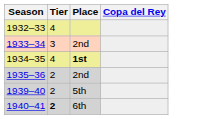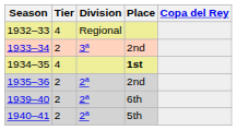 <table class="wikitable">
 <tr style="background:#f0f6fa;">
 <th>Season</th>
 <th>Tier</th>
+<th>Division</th>
 <th>Place</th>
 <th><a href='#'>Copa del Rey</a></th>
 </tr>
 <tr>
 <td style="background:#EFEF99;">1932–33</td>
 <td style="background:#EFEF99;">4</td>
+<td style="background:#EFEF99;">Regional</td>
 <td style="background:#EFEF99;"></td>
 <th style="background:#efefef;"></th>
 </tr>
 <tr>
 <td style="background:#FFD3BD;"><a href='#'>1933–34</a></td>
-<td style="background:#FFD3BD;">3</td>
+<td style="background:#FFD3BD;">2</td>
+<td style="background:#FFD3BD;"><a href='#'>3ª</a></td>
 <td style="background:#FFD3BD;">2nd</td>
 <th style="background:#efefef;"></th>
 </tr>
 <tr>
 <td style="background:#EFEF99;">1934–35</td>
 <td style="background:#EFEF99;">4</td>
+<td style="background:#EFEF99;"></td>
 <td style="background:#EFEF99;"><strong>1st</strong></td>
 <th style="background:#efefef;"></th>
 </tr>
 <tr>
 <td style="background:#D3D3D3;"><a href='#'>1935–36</a></td>
 <td style="background:#D3D3D3;">2</td>
+<td style="background:#D3D3D3;"><a href='#'>2ª</a></td>
 <td style="background:#D3D3D3;">2nd</td>
 <td style="background:#efefef;"></td>
 </tr>
 <tr>
 <td style="background:#D3D3D3;"><a href='#'>1939–40</a></td>
 <td style="background:#D3D3D3;">2</td>
-<td style="background:#D3D3D3;">5th</td>
+<td style="background:#D3D3D3;"><a href='#'>2ª</a></td>
+<td style="background:#D3D3D3;">6th</td>
 <td style="background:#efefef;"></td>
 </tr>
 <tr>
 <td style="background:#D3D3D3;"><a href='#'>1940–41</a></td>
-<td style="background:#D3D3D3;"><strong>2</strong></td>
-<td style="background:#D3D3D3;">6th</td>
+<td style="background:#D3D3D3;">2</td>
+<td style="background:#D3D3D3;"><a href='#'>2ª</a></td>
+<td style="background:#D3D3D3;">5th</td>
 <td style="background:#efefef;"></td>
 </tr>
 </table>
